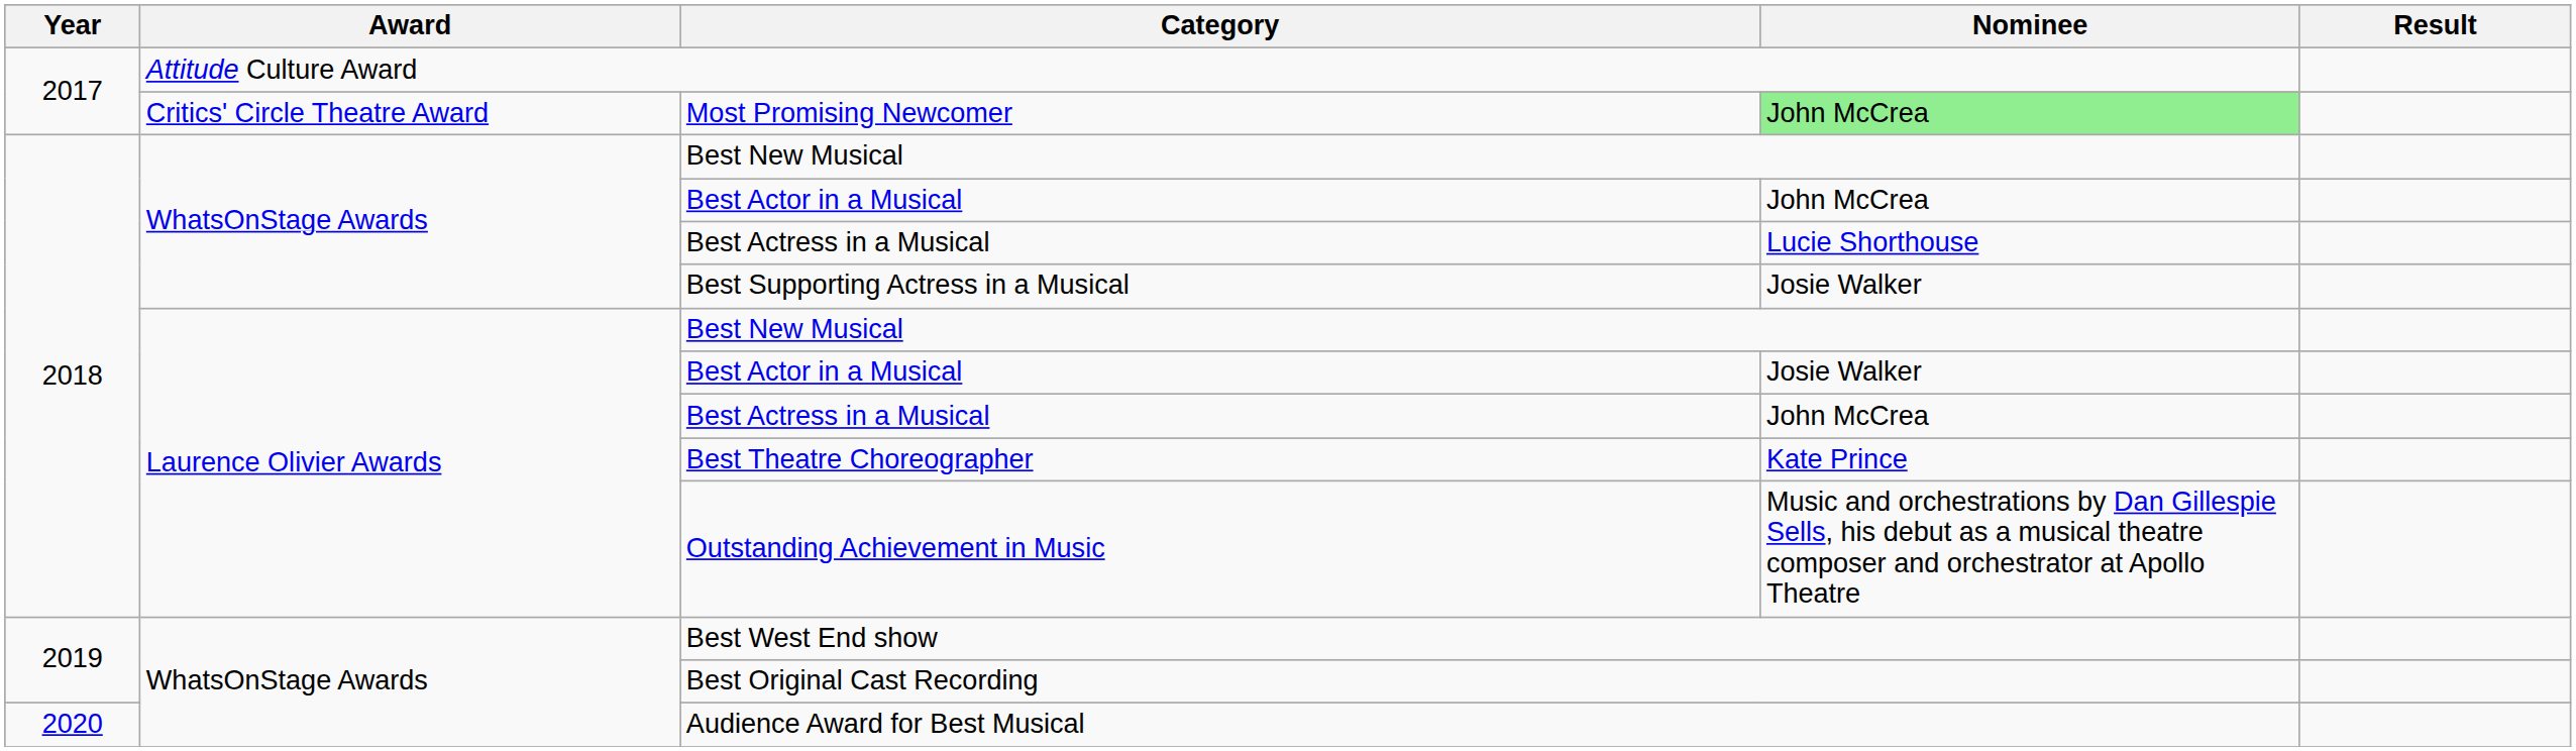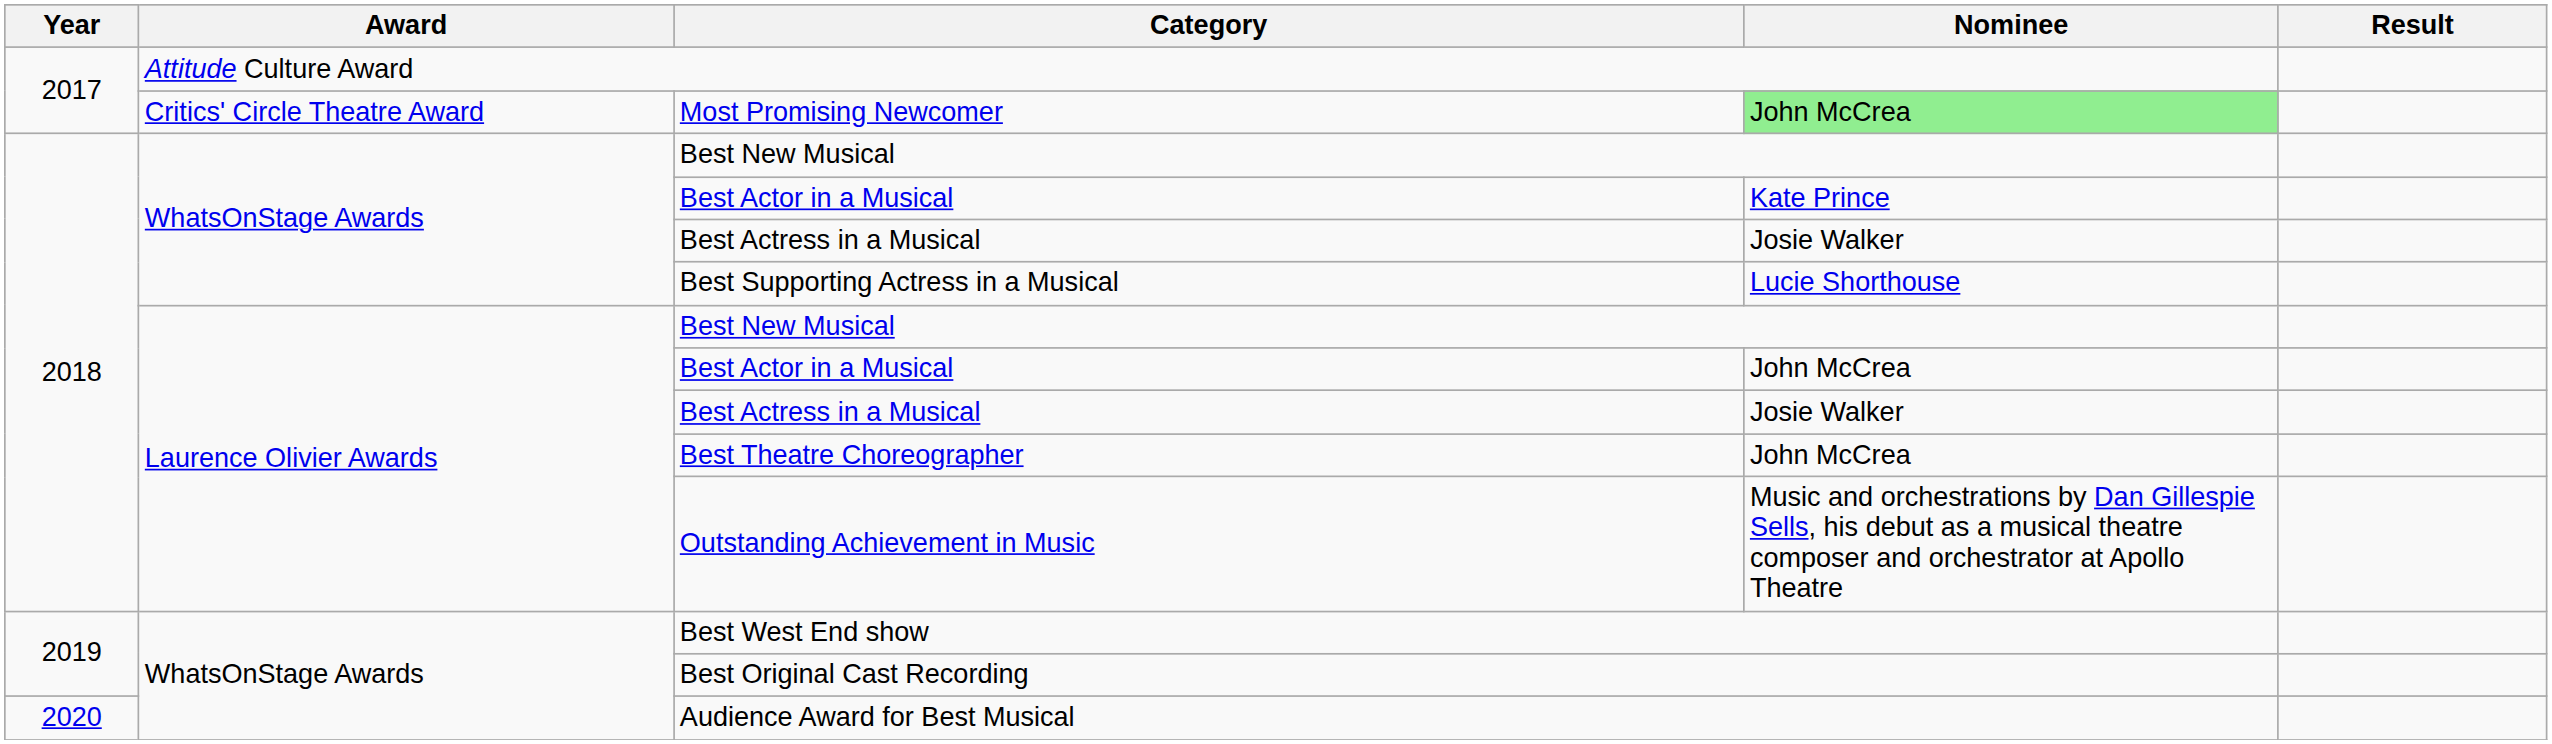 <table class="wikitable" width="95%">
 <tr>
 <th width="5%">Year</th>
 <th width="20%">Award</th>
 <th width="40%">Category</th>
 <th width="20%">Nominee</th>
 <th width="10%">Result</th>
 </tr>
 <tr>
 <td rowspan="2" style="text-align:center;">2017</td>
 <td colspan="3"><em><a href='#'>Attitude</a></em> Culture Award</td>
 <td></td>
 </tr>
 <tr>
 <td><a href='#'>Critics' Circle Theatre Award</a></td>
 <td><a href='#'>Most Promising Newcomer</a></td>
 <td style="background: lightgreen;">John McCrea</td>
 <td></td>
 </tr>
 <tr>
 <td rowspan="9" style="text-align:center;">2018</td>
 <td rowspan="4"><a href='#'>WhatsOnStage Awards</a></td>
 <td colspan="2">Best New Musical</td>
 <td></td>
 </tr>
 <tr>
 <td><a href='#'>Best Actor in a Musical</a></td>
-<td>John McCrea</td>
+<td><a href='#'>Kate Prince</a></td>
 <td></td>
 </tr>
 <tr>
 <td>Best Actress in a Musical</td>
-<td><a href='#'>Lucie Shorthouse</a></td>
+<td>Josie Walker</td>
 <td></td>
 </tr>
 <tr>
 <td>Best Supporting Actress in a Musical</td>
-<td>Josie Walker</td>
+<td><a href='#'>Lucie Shorthouse</a></td>
 <td></td>
 </tr>
 <tr>
 <td rowspan="5"><a href='#'>Laurence Olivier Awards</a></td>
 <td colspan="2"><a href='#'>Best New Musical</a></td>
 <td></td>
 </tr>
 <tr>
 <td><a href='#'>Best Actor in a Musical</a></td>
+<td>John McCrea</td>
+<td></td>
+</tr>
+<tr>
+<td><a href='#'>Best Actress in a Musical</a></td>
 <td>Josie Walker</td>
 <td></td>
 </tr>
 <tr>
-<td><a href='#'>Best Actress in a Musical</a></td>
+<td><a href='#'>Best Theatre Choreographer</a></td>
 <td>John McCrea</td>
-<td></td>
-</tr>
-<tr>
-<td><a href='#'>Best Theatre Choreographer</a></td>
-<td><a href='#'>Kate Prince</a></td>
 <td></td>
 </tr>
 <tr>
 <td><a href='#'>Outstanding Achievement in Music</a></td>
 <td>Music and orchestrations by <a href='#'>Dan Gillespie Sells</a>, his debut as a musical theatre composer and orchestrator at Apollo Theatre</td>
 <td></td>
 </tr>
 <tr>
 <td rowspan="2" style="text-align:center;">2019</td>
 <td rowspan="3">WhatsOnStage Awards</td>
 <td colspan="2">Best West End show</td>
 <td></td>
 </tr>
 <tr>
 <td colspan="2">Best Original Cast Recording</td>
 <td></td>
 </tr>
 <tr>
 <td style="text-align:center;"><a href='#'>2020</a></td>
 <td colspan=2>Audience Award for Best Musical</td>
 <td></td>
 </tr>
 </table>
